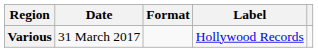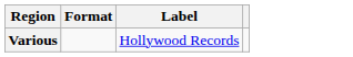 <table class="wikitable plainrowheaders">
 <tr>
 <th scope="col">Region</th>
-<th scope="col">Date</th>
 <th scope="col">Format</th>
 <th scope="col">Label</th>
 <th scope="col"></th>
 </tr>
 <tr>
 <th scope="row">Various</th>
-<td>31 March 2017</td>
 <td></td>
 <td><a href='#'>Hollywood Records</a></td>
 <td></td>
 </tr>
 </table>
